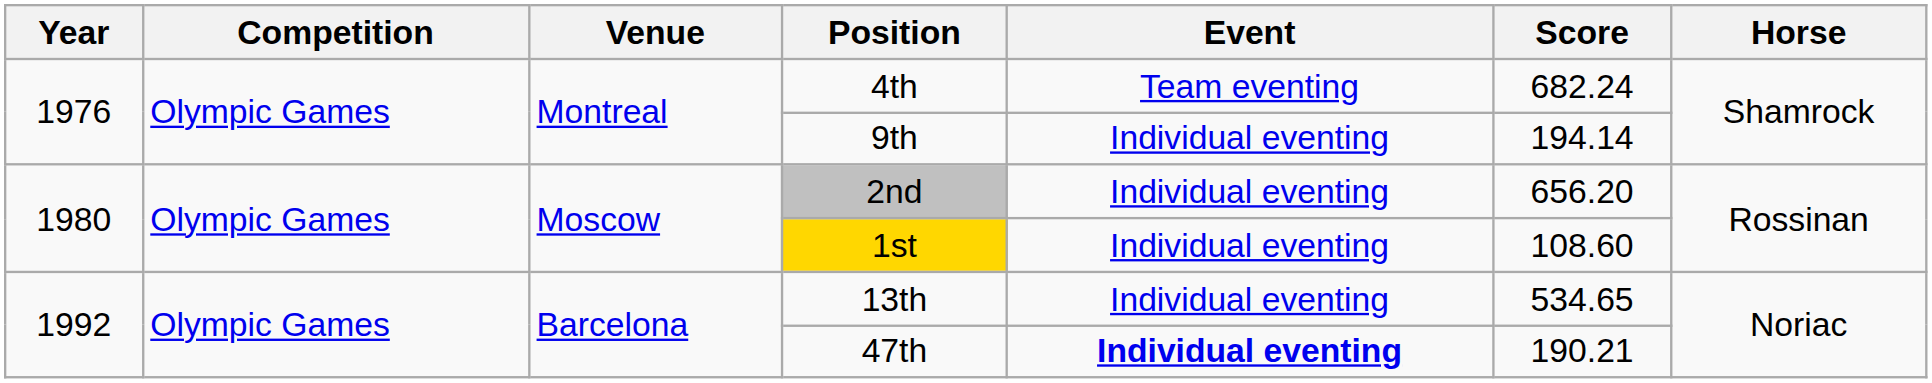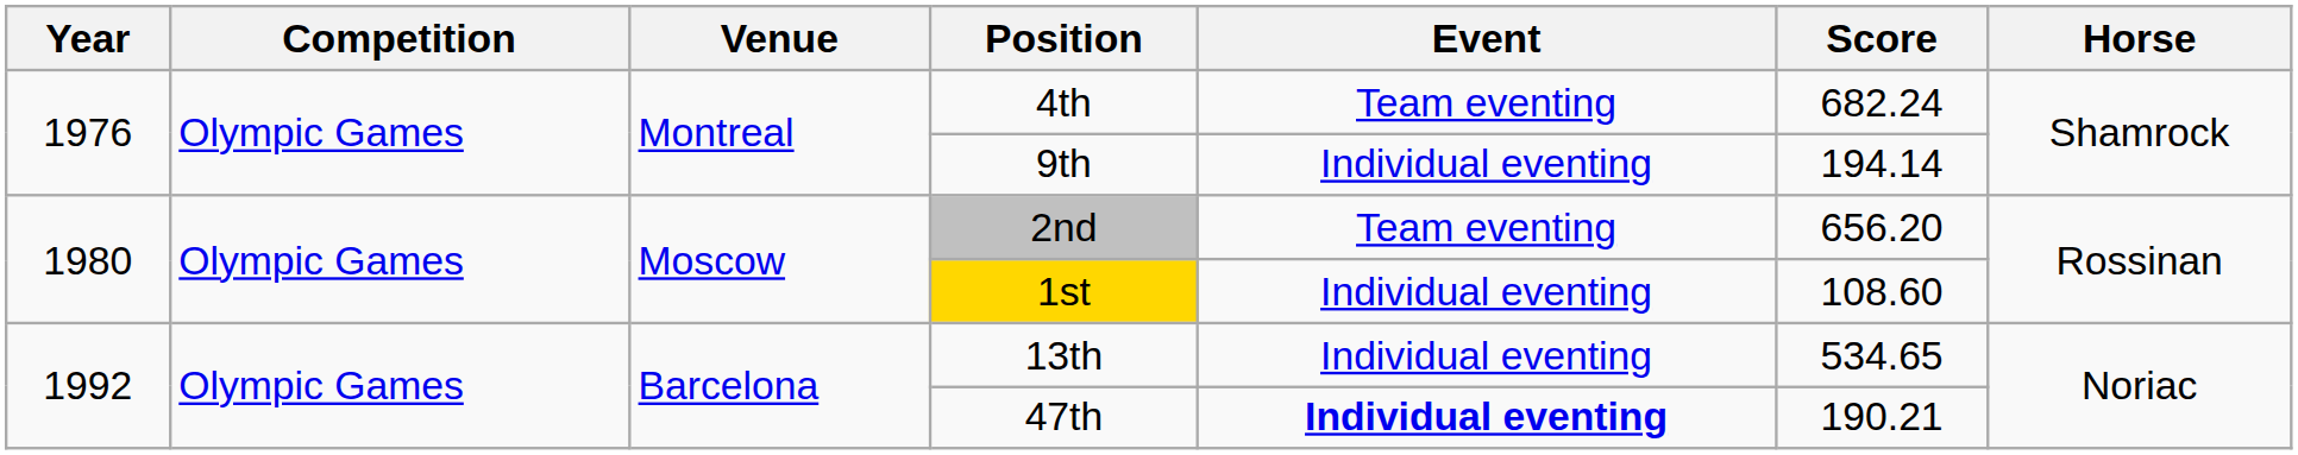 <table class="wikitable" width=65% style="font-size:90%; text-align:center;">
 <tr>
 <th>Year</th>
 <th>Competition</th>
 <th>Venue</th>
 <th>Position</th>
 <th>Event</th>
 <th>Score</th>
 <th>Horse</th>
 </tr>
 <tr>
 <td rowspan=2>1976</td>
 <td rowspan=2 align=left><a href='#'>Olympic Games</a></td>
 <td rowspan=2 align=left> <a href='#'>Montreal</a></td>
 <td>4th</td>
 <td><a href='#'>Team eventing</a></td>
 <td>682.24</td>
 <td rowspan=2>Shamrock</td>
 </tr>
 <tr>
 <td>9th</td>
 <td><a href='#'>Individual eventing</a></td>
 <td>194.14</td>
 </tr>
 <tr>
 <td rowspan=2>1980</td>
 <td rowspan=2 align=left><a href='#'>Olympic Games</a></td>
 <td rowspan=2 align=left> <a href='#'>Moscow</a></td>
 <td bgcolor=silver>2nd</td>
-<td><a href='#'>Individual eventing</a></td>
+<td><a href='#'>Team eventing</a></td>
 <td>656.20</td>
 <td rowspan=2>Rossinan</td>
 </tr>
 <tr>
 <td bgcolor=gold>1st</td>
 <td><a href='#'>Individual eventing</a></td>
 <td>108.60</td>
 </tr>
 <tr>
 <td rowspan=2>1992</td>
 <td rowspan=2 align=left><a href='#'>Olympic Games</a></td>
 <td rowspan=2 align=left> <a href='#'>Barcelona</a></td>
 <td>13th</td>
 <td><a href='#'>Individual eventing</a></td>
 <td>534.65</td>
 <td rowspan=2>Noriac</td>
 </tr>
 <tr>
 <td>47th</td>
 <td><strong><a href='#'>Individual eventing</a></strong></td>
 <td>190.21</td>
 </tr>
 </table>
